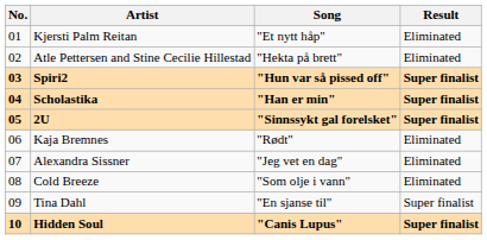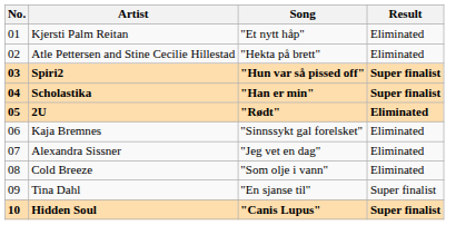 <table class="wikitable sortable">
 <tr>
 <th>No.</th>
 <th>Artist</th>
 <th>Song</th>
 <th>Result</th>
 </tr>
 <tr>
 <td>01</td>
 <td>Kjersti Palm Reitan</td>
 <td>"Et nytt håp"</td>
 <td>Eliminated</td>
 </tr>
 <tr>
 <td>02</td>
 <td>Atle Pettersen and Stine Cecilie Hillestad</td>
 <td>"Hekta på brett"</td>
 <td>Eliminated</td>
 </tr>
 <tr style="font-weight:bold; background:navajowhite;">
 <td>03</td>
 <td>Spiri2</td>
 <td>"Hun var så pissed off"</td>
 <td>Super finalist</td>
 </tr>
 <tr style="font-weight:bold; background:navajowhite;">
 <td>04</td>
 <td>Scholastika</td>
 <td>"Han er min"</td>
 <td>Super finalist</td>
 </tr>
 <tr style="font-weight:bold; background:navajowhite;">
 <td>05</td>
 <td>2U</td>
-<td>"Sinnssykt gal forelsket"</td>
-<td>Super finalist</td>
+<td>"Rødt"</td>
+<td>Eliminated</td>
 </tr>
 <tr>
 <td>06</td>
 <td>Kaja Bremnes</td>
-<td>"Rødt"</td>
+<td>"Sinnssykt gal forelsket"</td>
 <td>Eliminated</td>
 </tr>
 <tr>
 <td>07</td>
 <td>Alexandra Sissner</td>
 <td>"Jeg vet en dag"</td>
 <td>Eliminated</td>
 </tr>
 <tr>
 <td>08</td>
 <td>Cold Breeze</td>
 <td>"Som olje i vann"</td>
 <td>Eliminated</td>
 </tr>
 <tr>
 <td>09</td>
 <td>Tina Dahl</td>
 <td>"En sjanse til"</td>
 <td>Super finalist</td>
 </tr>
 <tr style="font-weight:bold; background:navajowhite;">
 <td>10</td>
 <td>Hidden Soul</td>
 <td>"Canis Lupus"</td>
 <td>Super finalist</td>
 </tr>
 </table>
